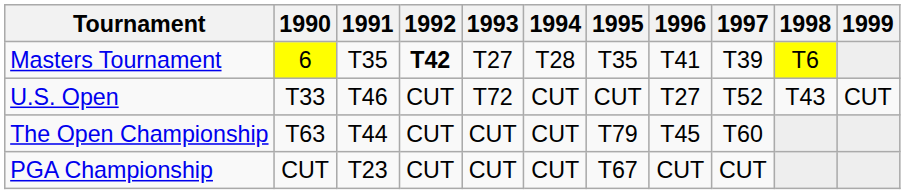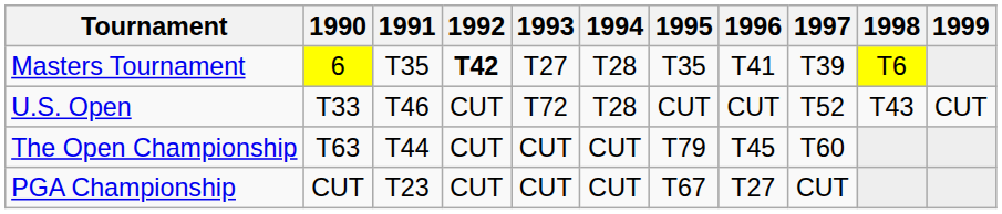 <table class="wikitable" style="font-size:95%;text-align:center;">
 <tr>
 <th>Tournament</th>
 <th>1990</th>
 <th>1991</th>
 <th>1992</th>
 <th>1993</th>
 <th>1994</th>
 <th>1995</th>
 <th>1996</th>
 <th>1997</th>
 <th>1998</th>
 <th>1999</th>
 </tr>
 <tr>
 <td align=left><a href='#'>Masters Tournament</a></td>
 <td style="background:yellow;">6</td>
 <td>T35</td>
 <td><strong>T42</strong></td>
 <td>T27</td>
 <td>T28</td>
 <td>T35</td>
 <td>T41</td>
 <td>T39</td>
 <td style="background:yellow;">T6</td>
 <td style="background:#eeeeee;"></td>
 </tr>
 <tr>
 <td align=left><a href='#'>U.S. Open</a></td>
 <td>T33</td>
 <td>T46</td>
 <td>CUT</td>
 <td>T72</td>
+<td>T28</td>
 <td>CUT</td>
 <td>CUT</td>
-<td>T27</td>
 <td>T52</td>
 <td>T43</td>
 <td>CUT</td>
 </tr>
 <tr>
 <td align=left><a href='#'>The Open Championship</a></td>
 <td>T63</td>
 <td>T44</td>
 <td>CUT</td>
 <td>CUT</td>
 <td>CUT</td>
 <td>T79</td>
 <td>T45</td>
 <td>T60</td>
 <td style="background:#eeeeee;"></td>
 <td style="background:#eeeeee;"></td>
 </tr>
 <tr>
 <td align=left><a href='#'>PGA Championship</a></td>
 <td>CUT</td>
 <td>T23</td>
 <td>CUT</td>
 <td>CUT</td>
 <td>CUT</td>
 <td>T67</td>
-<td>CUT</td>
+<td>T27</td>
 <td>CUT</td>
 <td style="background:#eeeeee;"></td>
 <td style="background:#eeeeee;"></td>
 </tr>
 </table>
